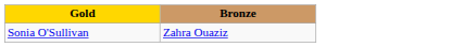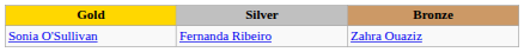 <table class="wikitable" style="text-align:left">
 <tr align="center">
 <td width=200 bgcolor=gold><strong>Gold</strong></td>
+<td width=200 bgcolor=silver><strong>Silver</strong></td>
 <td width=200 bgcolor=CC9966><strong>Bronze</strong></td>
 </tr>
 <tr>
 <td><a href='#'>Sonia O'Sullivan</a><br><em> </em></td>
+<td><a href='#'>Fernanda Ribeiro</a><br><em></em></td>
 <td><a href='#'>Zahra Ouaziz</a> <br><em></em></td>
 </tr>
 </table>
